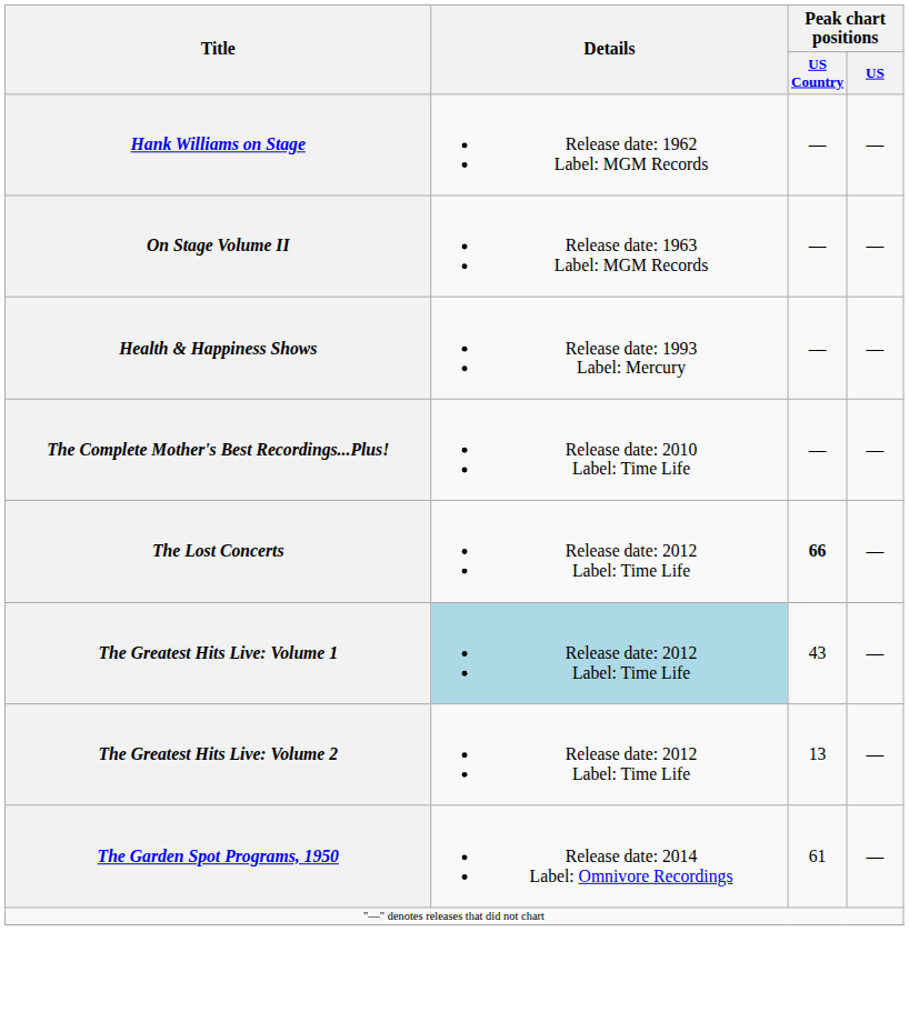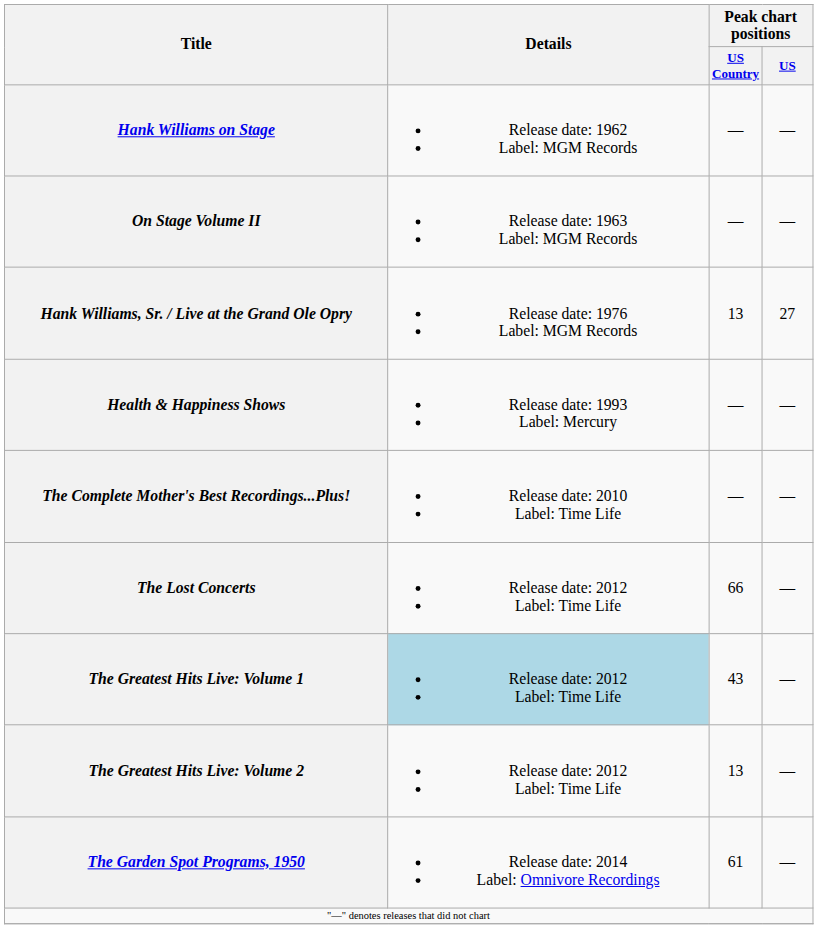 <table class="wikitable plainrowheaders" style="text-align:center;">
 <tr>
 <th rowspan="2" style="width:24em;">Title</th>
 <th rowspan="2" style="width:20em;">Details</th>
 <th colspan="2">Peak chart<br>positions</th>
 </tr>
 <tr style="font-size:smaller;">
 <th width="45"><a href='#'>US Country</a></th>
 <th width="45"><a href='#'>US</a></th>
 </tr>
 <tr>
 <th scope="row"><em><a href='#'>Hank Williams on Stage</a></em></th>
 <td><br><ul><li>Release date: 1962</li><li>Label: MGM Records</li></ul></td>
 <td>—</td>
 <td>—</td>
 </tr>
 <tr>
 <th scope="row"><em>On Stage Volume II</em></th>
 <td><br><ul><li>Release date: 1963</li><li>Label: MGM Records</li></ul></td>
 <td>—</td>
 <td>—</td>
 </tr>
 <tr>
+<th scope="row"><em>Hank Williams, Sr. / Live at the Grand Ole Opry</em></th>
+<td><br><ul><li>Release date: 1976</li><li>Label: MGM Records</li></ul></td>
+<td>13</td>
+<td>27</td>
+</tr>
+<tr>
 <th scope="row"><em>Health & Happiness Shows</em></th>
 <td><br><ul><li>Release date: 1993</li><li>Label: Mercury</li></ul></td>
 <td>—</td>
 <td>—</td>
 </tr>
 <tr>
 <th scope="row"><em>The Complete Mother's Best Recordings...Plus!</em></th>
 <td><br><ul><li>Release date: 2010</li><li>Label: Time Life</li></ul></td>
 <td>—</td>
 <td>—</td>
 </tr>
 <tr>
 <th scope="row"><em>The Lost Concerts</em></th>
 <td><br><ul><li>Release date: 2012</li><li>Label: Time Life</li></ul></td>
-<td><strong>66</strong></td>
+<td>66</td>
 <td>—</td>
 </tr>
 <tr>
 <th scope="row"><em>The Greatest Hits Live: Volume 1</em></th>
 <td style="background: lightblue;"><br><ul><li>Release date: 2012</li><li>Label: Time Life</li></ul></td>
 <td>43</td>
 <td>—</td>
 </tr>
 <tr>
 <th scope="row"><em>The Greatest Hits Live: Volume 2</em></th>
 <td><br><ul><li>Release date: 2012</li><li>Label: Time Life</li></ul></td>
 <td>13</td>
 <td>—</td>
 </tr>
 <tr>
 <th scope="row"><em><a href='#'>The Garden Spot Programs, 1950</a></em></th>
 <td><br><ul><li>Release date: 2014</li><li>Label: <a href='#'>Omnivore Recordings</a></li></ul></td>
 <td>61</td>
 <td>—</td>
 </tr>
 <tr>
 <td colspan="4" style="font-size:8pt">"—" denotes releases that did not chart</td>
 </tr>
 <tr>
 </tr>
 </table>
